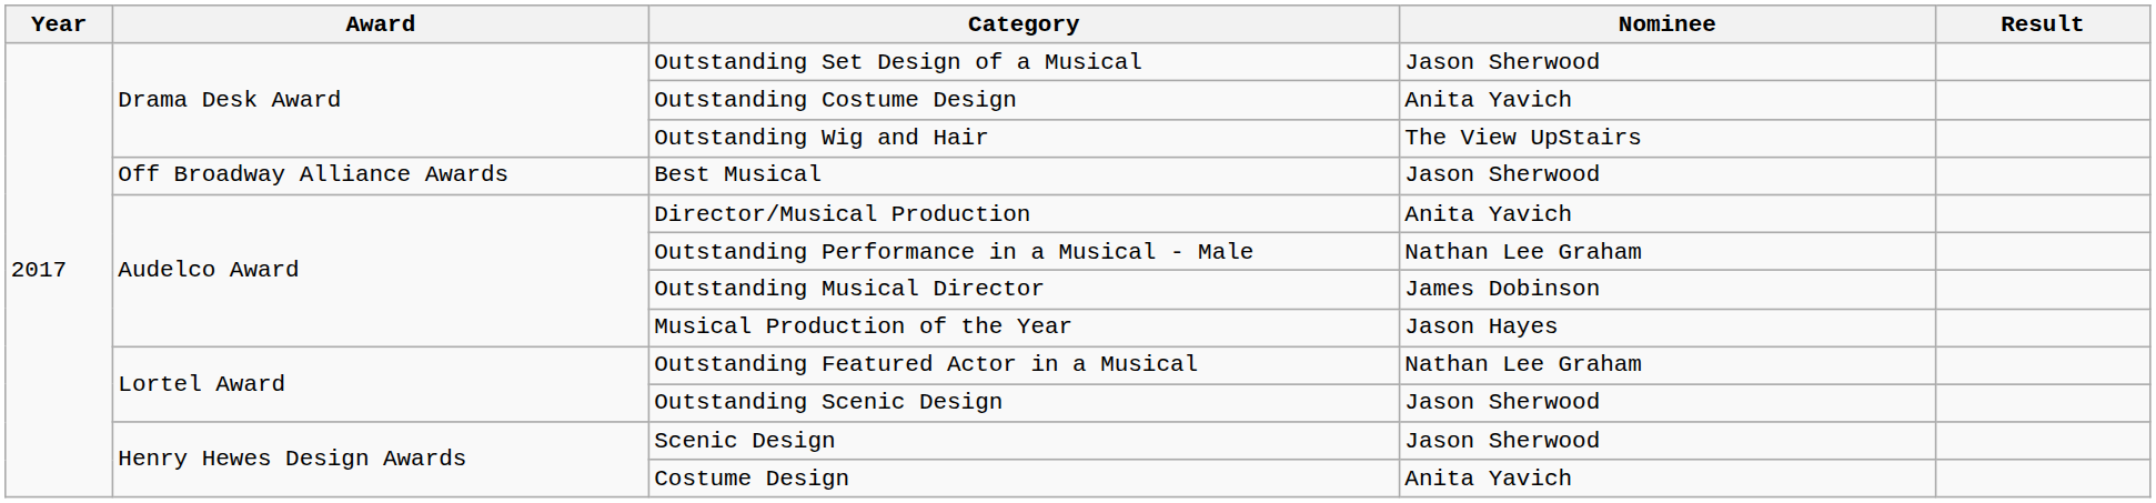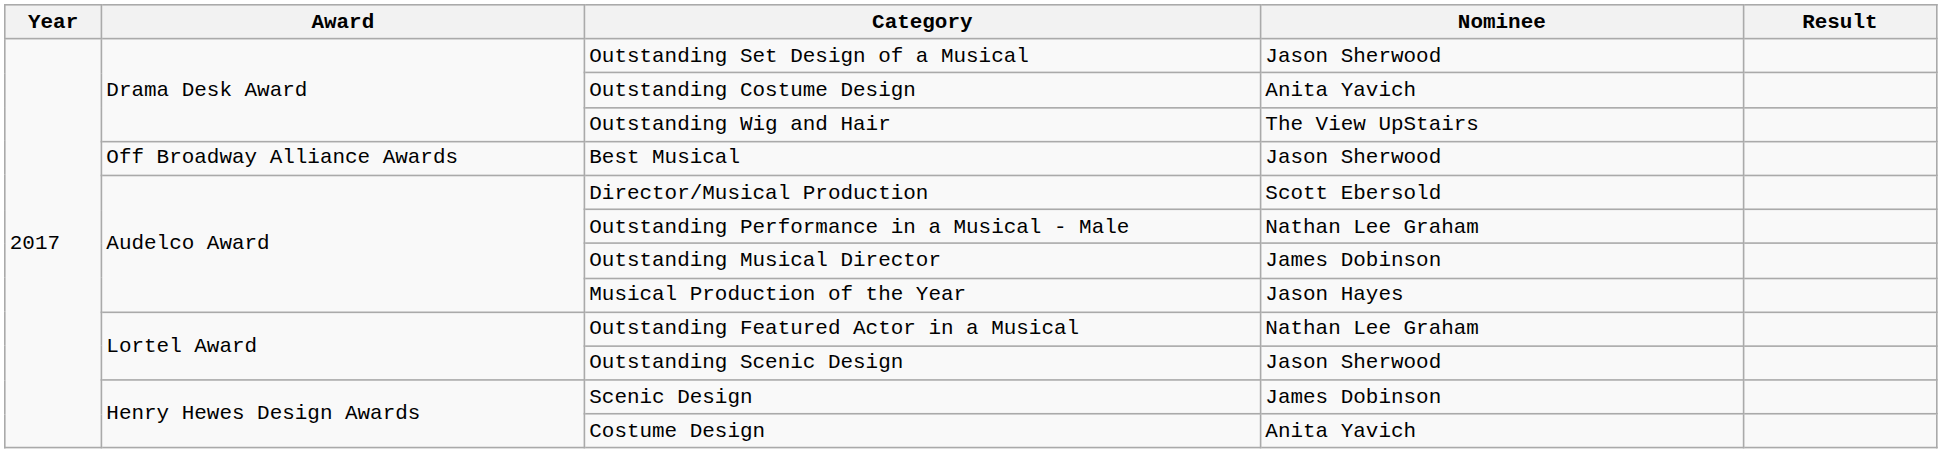 <table class="wikitable" width="95%">
 <tr>
 <th width="5%">Year</th>
 <th width="25%">Award</th>
 <th width="35%">Category</th>
 <th width="25%">Nominee</th>
 <th width="10%">Result</th>
 </tr>
 <tr>
 <td rowspan="13">2017</td>
 <td rowspan="3">Drama Desk Award</td>
 <td>Outstanding Set Design of a Musical</td>
 <td>Jason Sherwood</td>
 <td></td>
 </tr>
 <tr>
 <td>Outstanding Costume Design</td>
 <td>Anita Yavich</td>
 <td></td>
 </tr>
 <tr>
 <td>Outstanding Wig and Hair</td>
 <td>The View UpStairs</td>
 <td></td>
 </tr>
 <tr>
 <td>Off Broadway Alliance Awards</td>
 <td>Best Musical</td>
 <td>Jason Sherwood</td>
 <td></td>
 </tr>
 <tr>
 <td rowspan="4">Audelco Award</td>
 <td>Director/Musical Production</td>
-<td>Anita Yavich</td>
+<td>Scott Ebersold</td>
 <td></td>
 </tr>
 <tr>
 <td>Outstanding Performance in a Musical - Male</td>
 <td>Nathan Lee Graham</td>
 <td></td>
 </tr>
 <tr>
 <td>Outstanding Musical Director</td>
 <td>James Dobinson</td>
 <td></td>
 </tr>
 <tr>
 <td>Musical Production of the Year</td>
 <td>Jason Hayes</td>
 <td></td>
 </tr>
 <tr>
 <td rowspan="2">Lortel Award</td>
 <td>Outstanding Featured Actor in a Musical</td>
 <td>Nathan Lee Graham</td>
 <td></td>
 </tr>
 <tr>
 <td>Outstanding Scenic Design</td>
 <td>Jason Sherwood</td>
 <td></td>
 </tr>
 <tr>
 <td rowspan="2">Henry Hewes Design Awards</td>
 <td>Scenic Design</td>
-<td>Jason Sherwood</td>
+<td>James Dobinson</td>
 <td></td>
 </tr>
 <tr>
 <td>Costume Design</td>
 <td>Anita Yavich</td>
 <td></td>
 </tr>
 </table>
